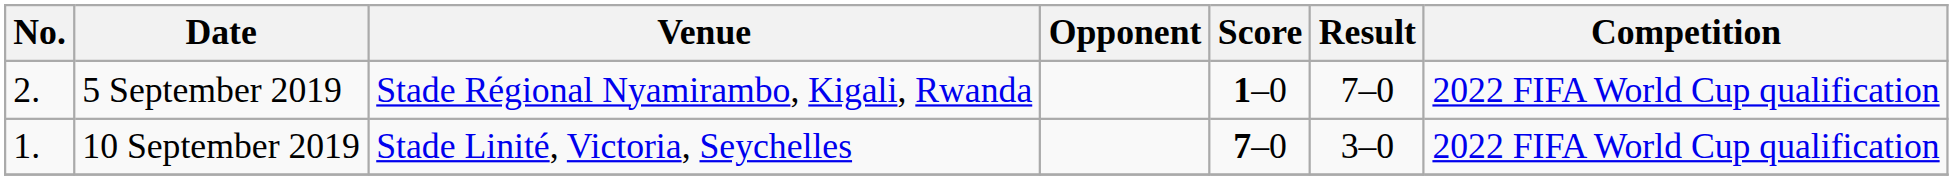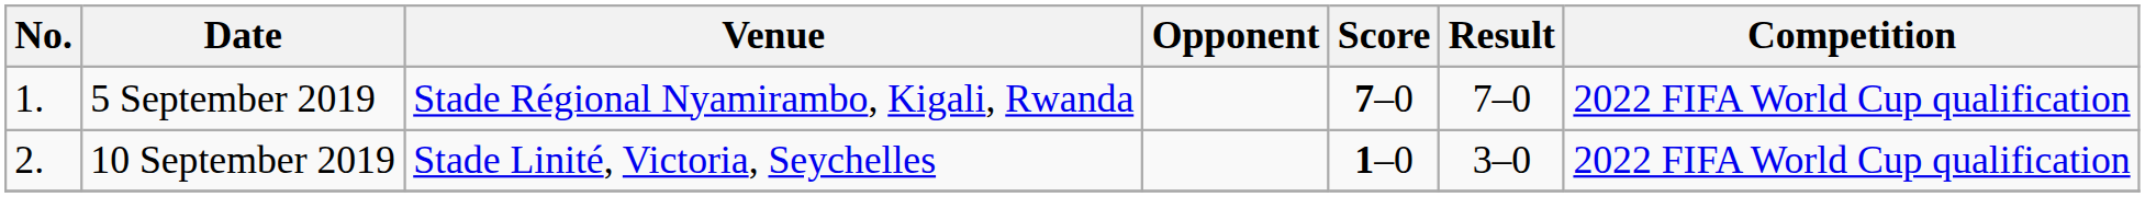 <table class="wikitable">
 <tr>
 <th>No.</th>
 <th>Date</th>
 <th>Venue</th>
 <th>Opponent</th>
 <th>Score</th>
 <th>Result</th>
 <th>Competition</th>
 </tr>
 <tr>
-<td>2.</td>
+<td>1.</td>
 <td>5 September 2019</td>
 <td><a href='#'>Stade Régional Nyamirambo</a>, <a href='#'>Kigali</a>, <a href='#'>Rwanda</a></td>
 <td></td>
-<td align=center><strong>1</strong>–0</td>
+<td align=center><strong>7</strong>–0</td>
 <td align=center>7–0</td>
 <td><a href='#'>2022 FIFA World Cup qualification</a></td>
 </tr>
 <tr>
-<td>1.</td>
+<td>2.</td>
 <td>10 September 2019</td>
 <td><a href='#'>Stade Linité</a>, <a href='#'>Victoria</a>, <a href='#'>Seychelles</a></td>
 <td></td>
-<td align=center><strong>7</strong>–0</td>
+<td align=center><strong>1</strong>–0</td>
 <td align=center>3–0</td>
 <td><a href='#'>2022 FIFA World Cup qualification</a></td>
 </tr>
 <tr>
 </tr>
 </table>
